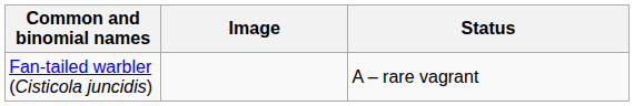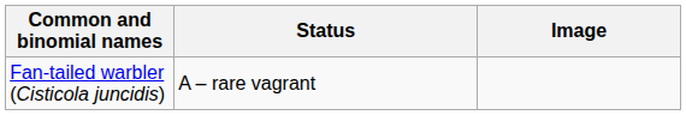 <table width=90% class="wikitable">
 <tr>
 <th width=25%>Common and binomial names</th>
+<th width=45%>Status</th>
 <th width=30%>Image</th>
-<th width=45%>Status</th>
 </tr>
 <tr>
 <td><a href='#'>Fan-tailed warbler</a><br>(<em>Cisticola juncidis</em>)</td>
+<td>A – rare vagrant</td>
 <td></td>
-<td>A – rare vagrant</td>
 </tr>
 </table>
